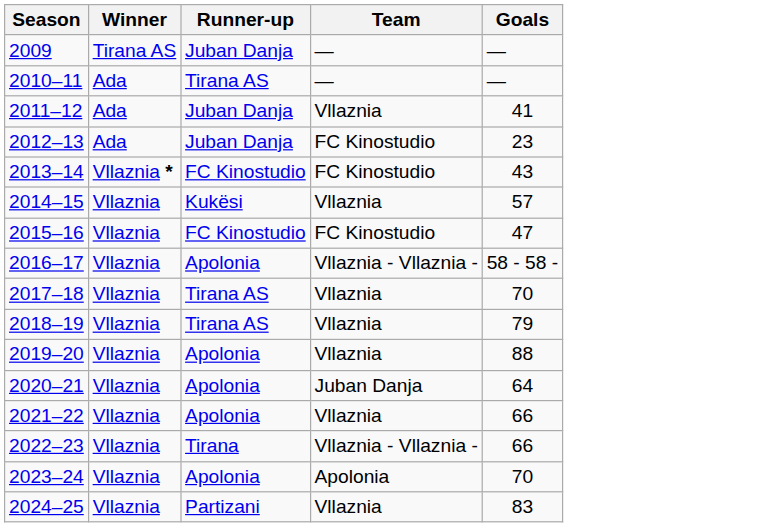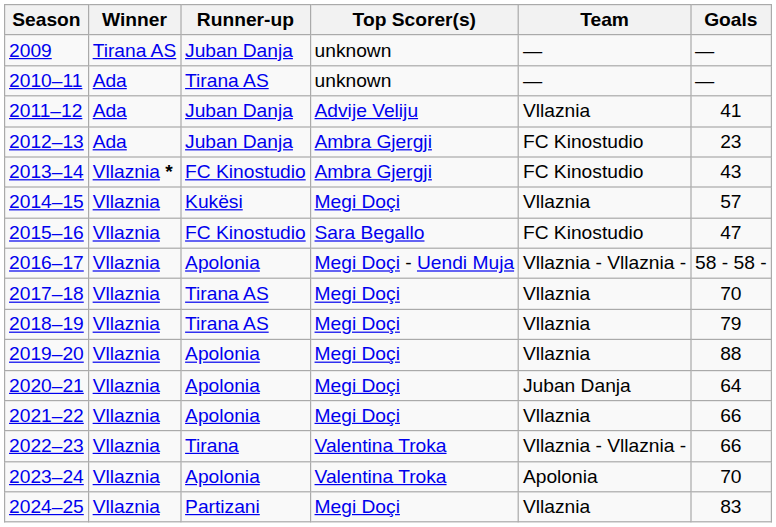 <table class="wikitable">
 <tr>
 <th>Season</th>
 <th>Winner</th>
 <th>Runner-up</th>
+<th>Top Scorer(s)</th>
 <th>Team</th>
 <th>Goals</th>
 </tr>
 <tr>
 <td><a href='#'>2009</a></td>
 <td><a href='#'>Tirana AS</a></td>
 <td><a href='#'>Juban Danja</a></td>
+<td>unknown</td>
 <td>—</td>
 <td>—</td>
 </tr>
 <tr>
 <td><a href='#'>2010–11</a></td>
 <td><a href='#'>Ada</a></td>
 <td><a href='#'>Tirana AS</a></td>
+<td>unknown</td>
 <td>—</td>
 <td>—</td>
 </tr>
 <tr>
 <td><a href='#'>2011–12</a></td>
 <td><a href='#'>Ada</a></td>
 <td><a href='#'>Juban Danja</a></td>
+<td><a href='#'>Advije Veliju</a></td>
 <td>Vllaznia</td>
 <td align=center>41</td>
 </tr>
 <tr>
 <td><a href='#'>2012–13</a></td>
 <td><a href='#'>Ada</a></td>
 <td><a href='#'>Juban Danja</a></td>
+<td><a href='#'>Ambra Gjergji</a></td>
 <td>FC Kinostudio</td>
 <td align=center>23</td>
 </tr>
 <tr>
 <td><a href='#'>2013–14</a></td>
 <td><a href='#'>Vllaznia</a> <strong>*</strong></td>
 <td><a href='#'>FC Kinostudio</a></td>
+<td><a href='#'>Ambra Gjergji</a></td>
 <td>FC Kinostudio</td>
 <td align=center>43</td>
 </tr>
 <tr>
 <td><a href='#'>2014–15</a></td>
 <td><a href='#'>Vllaznia</a></td>
 <td><a href='#'>Kukësi</a></td>
+<td><a href='#'>Megi Doçi</a></td>
 <td>Vllaznia</td>
 <td align=center>57</td>
 </tr>
 <tr>
 <td><a href='#'>2015–16</a></td>
 <td><a href='#'>Vllaznia</a></td>
 <td><a href='#'>FC Kinostudio</a></td>
+<td><a href='#'>Sara Begallo</a></td>
 <td>FC Kinostudio</td>
 <td align=center>47</td>
 </tr>
 <tr>
 <td><a href='#'>2016–17</a></td>
 <td><a href='#'>Vllaznia</a></td>
 <td><a href='#'>Apolonia</a></td>
+<td><a href='#'>Megi Doçi</a> - <a href='#'>Uendi Muja</a></td>
 <td>Vllaznia - Vllaznia -</td>
 <td align=center>58 - 58 -</td>
 </tr>
 <tr>
 <td><a href='#'>2017–18</a></td>
 <td><a href='#'>Vllaznia</a></td>
 <td><a href='#'>Tirana AS</a></td>
+<td><a href='#'>Megi Doçi</a></td>
 <td>Vllaznia</td>
 <td align=center>70</td>
 </tr>
 <tr>
 <td><a href='#'>2018–19</a></td>
 <td><a href='#'>Vllaznia</a></td>
 <td><a href='#'>Tirana AS</a></td>
+<td><a href='#'>Megi Doçi</a></td>
 <td>Vllaznia</td>
 <td align=center>79</td>
 </tr>
 <tr>
 <td><a href='#'>2019–20</a></td>
 <td><a href='#'>Vllaznia</a></td>
 <td><a href='#'>Apolonia</a></td>
+<td><a href='#'>Megi Doçi</a></td>
 <td>Vllaznia</td>
 <td align=center>88</td>
 </tr>
 <tr>
 <td><a href='#'>2020–21</a></td>
 <td><a href='#'>Vllaznia</a></td>
 <td><a href='#'>Apolonia</a></td>
+<td><a href='#'>Megi Doçi</a></td>
 <td>Juban Danja</td>
 <td align=center>64</td>
 </tr>
 <tr>
 <td><a href='#'>2021–22</a></td>
 <td><a href='#'>Vllaznia</a></td>
 <td><a href='#'>Apolonia</a></td>
+<td><a href='#'>Megi Doçi</a></td>
 <td>Vllaznia</td>
 <td align=center>66</td>
 </tr>
 <tr>
 <td><a href='#'>2022–23</a></td>
 <td><a href='#'>Vllaznia</a></td>
 <td><a href='#'>Tirana</a></td>
+<td><a href='#'>Valentina Troka</a></td>
 <td>Vllaznia - Vllaznia -</td>
 <td align=center>66</td>
 </tr>
 <tr>
 <td><a href='#'>2023–24</a></td>
 <td><a href='#'>Vllaznia</a></td>
 <td><a href='#'>Apolonia</a></td>
+<td><a href='#'>Valentina Troka</a></td>
 <td>Apolonia</td>
 <td align=center>70</td>
 </tr>
 <tr>
 <td><a href='#'>2024–25</a></td>
 <td><a href='#'>Vllaznia</a></td>
 <td><a href='#'>Partizani</a></td>
+<td><a href='#'>Megi Doçi</a></td>
 <td>Vllaznia</td>
 <td align=center>83</td>
 </tr>
 </table>
